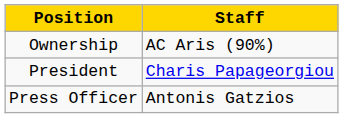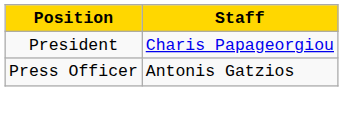 <table class="wikitable" style="text-align:center;margin-left:1em">
 <tr>
 <th style="color:black; background:#FFD700;">Position</th>
 <th style="color:black; background:#FFD700;">Staff</th>
-</tr>
-<tr>
-<td>Ownership</td>
-<td style="text-align:left;"> AC Aris (90%)</td>
 </tr>
 <tr>
 <td>President</td>
 <td style="text-align:left;"> <a href='#'>Charis Papageorgiou</a></td>
 </tr>
 <tr>
 <td>Press Officer</td>
 <td style="text-align:left;"> Antonis Gatzios</td>
 </tr>
 </table>
